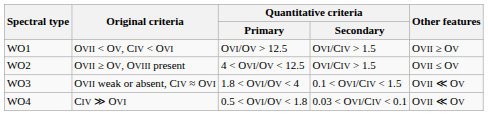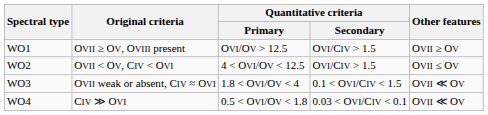 <table class="wikitable">
 <tr>
 <th rowspan=2>Spectral type</th>
 <th rowspan=2>Original criteria</th>
 <th colspan=2>Quantitative criteria</th>
 <th rowspan=2>Other features</th>
 </tr>
 <tr>
 <th>Primary</th>
 <th>Secondary</th>
 </tr>
 <tr>
 <td>WO1</td>
-<td>O<small>VII</small> < O<small>V</small>, C<small>IV</small> < O<small>VI</small></td>
+<td>O<small>VII</small> ≥ O<small>V</small>, O<small>VIII</small> present</td>
 <td>O<small>VI</small>/O<small>V</small> > 12.5</td>
 <td>O<small>VI</small>/C<small>IV</small> > 1.5</td>
 <td>O<small>VII</small> ≥ O<small>V</small></td>
 </tr>
 <tr>
 <td>WO2</td>
-<td>O<small>VII</small> ≥ O<small>V</small>, O<small>VIII</small> present</td>
+<td>O<small>VII</small> < O<small>V</small>, C<small>IV</small> < O<small>VI</small></td>
 <td>4 < O<small>VI</small>/O<small>V</small> < 12.5</td>
 <td>O<small>VI</small>/C<small>IV</small> > 1.5</td>
 <td>O<small>VII</small> ≤ O<small>V</small></td>
 </tr>
 <tr>
 <td>WO3</td>
 <td>O<small>VII</small> weak or absent, C<small>IV</small> ≈ O<small>VI</small></td>
 <td>1.8 < O<small>VI</small>/O<small>V</small> < 4</td>
 <td>0.1 < O<small>VI</small>/C<small>IV</small> < 1.5</td>
 <td>O<small>VII</small> ≪ O<small>V</small></td>
 </tr>
 <tr>
 <td>WO4</td>
 <td>C<small>IV</small> ≫ O<small>VI</small></td>
 <td>0.5 < O<small>VI</small>/O<small>V</small> < 1.8</td>
 <td>0.03 < O<small>VI</small>/C<small>IV</small> < 0.1</td>
 <td>O<small>VII</small> ≪ O<small>V</small></td>
 </tr>
 </table>
